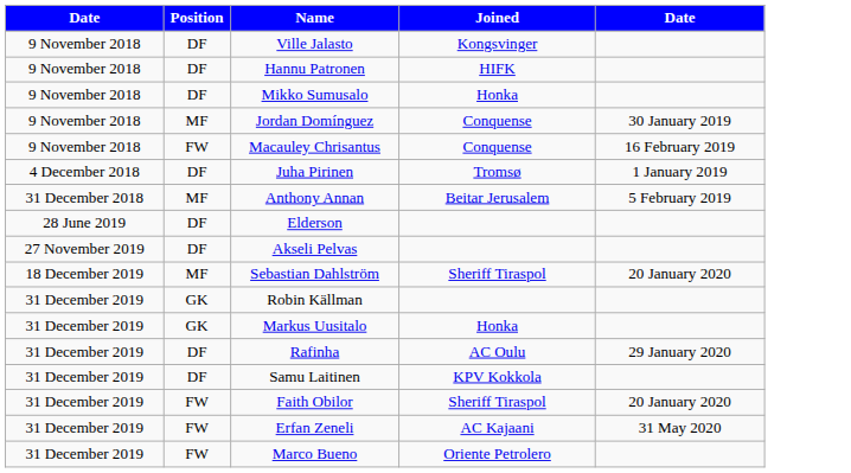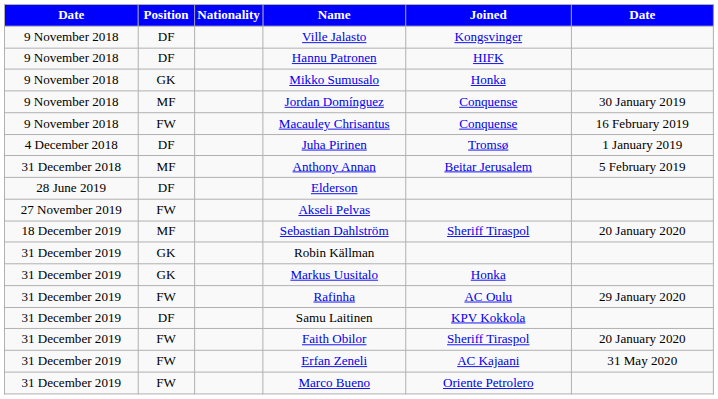 <table class="wikitable"  style="text-align:center; font-size:90%; ">
 <tr>
 <th style="background:#00f; color:white; width:140px;">Date</th>
 <th style="background:#00f; color:white; width:55px;">Position</th>
+<th style="background:#00f; color:white; width:55px;">Nationality</th>
 <th style="background:#00f; color:white; width:150px;">Name</th>
 <th style="background:#00f; color:white; width:175px;">Joined</th>
 <th style="background:#00f; color:white; width:150px;">Date</th>
 </tr>
 <tr>
 <td>9 November 2018</td>
 <td>DF</td>
+<td></td>
 <td><a href='#'>Ville Jalasto</a></td>
 <td><a href='#'>Kongsvinger</a></td>
 <td></td>
 </tr>
 <tr>
 <td>9 November 2018</td>
 <td>DF</td>
+<td></td>
 <td><a href='#'>Hannu Patronen</a></td>
 <td><a href='#'>HIFK</a></td>
 <td></td>
 </tr>
 <tr>
 <td>9 November 2018</td>
-<td>DF</td>
+<td>GK</td>
+<td></td>
 <td><a href='#'>Mikko Sumusalo</a></td>
 <td><a href='#'>Honka</a></td>
 <td></td>
 </tr>
 <tr>
 <td>9 November 2018</td>
 <td>MF</td>
+<td></td>
 <td><a href='#'>Jordan Domínguez</a></td>
 <td><a href='#'>Conquense</a></td>
 <td>30 January 2019</td>
 </tr>
 <tr>
 <td>9 November 2018</td>
 <td>FW</td>
+<td></td>
 <td><a href='#'>Macauley Chrisantus</a></td>
 <td><a href='#'>Conquense</a></td>
 <td>16 February 2019</td>
 </tr>
 <tr>
 <td>4 December 2018</td>
 <td>DF</td>
+<td></td>
 <td><a href='#'>Juha Pirinen</a></td>
 <td><a href='#'>Tromsø</a></td>
 <td>1 January 2019</td>
 </tr>
 <tr>
 <td>31 December 2018</td>
 <td>MF</td>
+<td></td>
 <td><a href='#'>Anthony Annan</a></td>
 <td><a href='#'>Beitar Jerusalem</a></td>
 <td>5 February 2019</td>
 </tr>
 <tr>
 <td>28 June 2019</td>
 <td>DF</td>
+<td></td>
 <td><a href='#'>Elderson</a></td>
 <td></td>
 <td></td>
 </tr>
 <tr>
 <td>27 November 2019</td>
-<td>DF</td>
+<td>FW</td>
+<td></td>
 <td><a href='#'>Akseli Pelvas</a></td>
 <td></td>
 <td></td>
 </tr>
 <tr>
 <td>18 December 2019</td>
 <td>MF</td>
+<td></td>
 <td><a href='#'>Sebastian Dahlström</a></td>
 <td><a href='#'>Sheriff Tiraspol</a></td>
 <td>20 January 2020</td>
 </tr>
 <tr>
 <td>31 December 2019</td>
 <td>GK</td>
+<td></td>
 <td>Robin Källman</td>
 <td></td>
 <td></td>
 </tr>
 <tr>
 <td>31 December 2019</td>
 <td>GK</td>
+<td></td>
 <td><a href='#'>Markus Uusitalo</a></td>
 <td><a href='#'>Honka</a></td>
 <td></td>
 </tr>
 <tr>
 <td>31 December 2019</td>
-<td>DF</td>
+<td>FW</td>
+<td></td>
 <td><a href='#'>Rafinha</a></td>
 <td><a href='#'>AC Oulu</a></td>
 <td>29 January 2020</td>
 </tr>
 <tr>
 <td>31 December 2019</td>
 <td>DF</td>
+<td></td>
 <td>Samu Laitinen</td>
 <td><a href='#'>KPV Kokkola</a></td>
 <td></td>
 </tr>
 <tr>
 <td>31 December 2019</td>
 <td>FW</td>
+<td></td>
 <td><a href='#'>Faith Obilor</a></td>
 <td><a href='#'>Sheriff Tiraspol</a></td>
 <td>20 January 2020</td>
 </tr>
 <tr>
 <td>31 December 2019</td>
 <td>FW</td>
+<td></td>
 <td><a href='#'>Erfan Zeneli</a></td>
 <td><a href='#'>AC Kajaani</a></td>
 <td>31 May 2020</td>
 </tr>
 <tr>
 <td>31 December 2019</td>
 <td>FW</td>
+<td></td>
 <td><a href='#'>Marco Bueno</a></td>
 <td><a href='#'>Oriente Petrolero</a></td>
 <td></td>
 </tr>
 </table>
